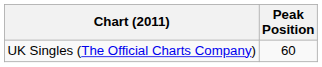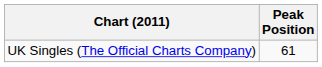 <table class="wikitable sortable">
 <tr>
 <th>Chart (2011)</th>
 <th>Peak<br>Position</th>
 </tr>
 <tr>
 <td align="left">UK Singles (<a href='#'>The Official Charts Company</a>)</td>
-<td align="center">60</td>
+<td align="center">61</td>
 </tr>
 </table>
